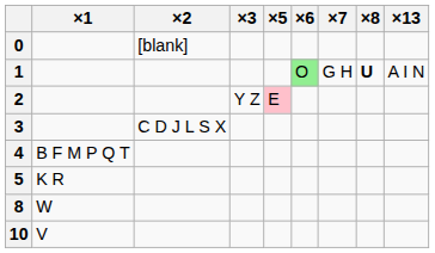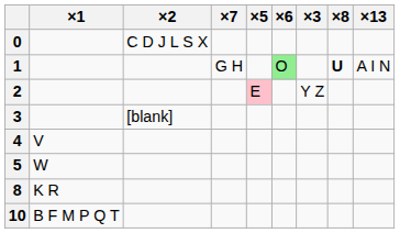 <table class="wikitable floatright">
 <tr>
 <th></th>
 <th>×1</th>
 <th>×2</th>
-<th>×3</th>
+<th>×7</th>
 <th>×5</th>
 <th>×6</th>
-<th>×7</th>
+<th>×3</th>
 <th>×8</th>
 <th>×13</th>
 </tr>
 <tr>
 <th>0</th>
 <td></td>
-<td>[blank]</td>
+<td>C D J L S X</td>
 <td></td>
 <td></td>
 <td></td>
 <td></td>
 <td></td>
 <td></td>
 </tr>
 <tr>
 <th>1</th>
 <td></td>
 <td></td>
-<td></td>
+<td>G H</td>
 <td></td>
 <td style="background: lightgreen;">O</td>
-<td>G H</td>
+<td></td>
 <td><strong>U</strong></td>
 <td>A I N</td>
 </tr>
 <tr>
 <th>2</th>
 <td></td>
 <td></td>
-<td>Y Z</td>
+<td></td>
 <td style="background: pink;">E</td>
 <td></td>
-<td></td>
+<td>Y Z</td>
 <td></td>
 <td></td>
 </tr>
 <tr>
 <th>3</th>
 <td></td>
-<td>C D J L S X</td>
+<td>[blank]</td>
 <td></td>
 <td></td>
 <td></td>
 <td></td>
 <td></td>
 <td></td>
 </tr>
 <tr>
 <th>4</th>
-<td>B F M P Q T</td>
+<td>V</td>
 <td></td>
 <td></td>
 <td></td>
 <td></td>
 <td></td>
 <td></td>
 <td></td>
 </tr>
 <tr>
 <th>5</th>
+<td>W</td>
+<td></td>
+<td></td>
+<td></td>
+<td></td>
+<td></td>
+<td></td>
+<td></td>
+</tr>
+<tr>
+<th>8</th>
 <td>K R</td>
 <td></td>
 <td></td>
 <td></td>
 <td></td>
 <td></td>
 <td></td>
 <td></td>
 </tr>
 <tr>
-<th>8</th>
-<td>W</td>
-<td></td>
-<td></td>
-<td></td>
-<td></td>
-<td></td>
-<td></td>
-<td></td>
-</tr>
-<tr>
 <th>10</th>
-<td>V</td>
+<td>B F M P Q T</td>
 <td></td>
 <td></td>
 <td></td>
 <td></td>
 <td></td>
 <td></td>
 <td></td>
 </tr>
 </table>
